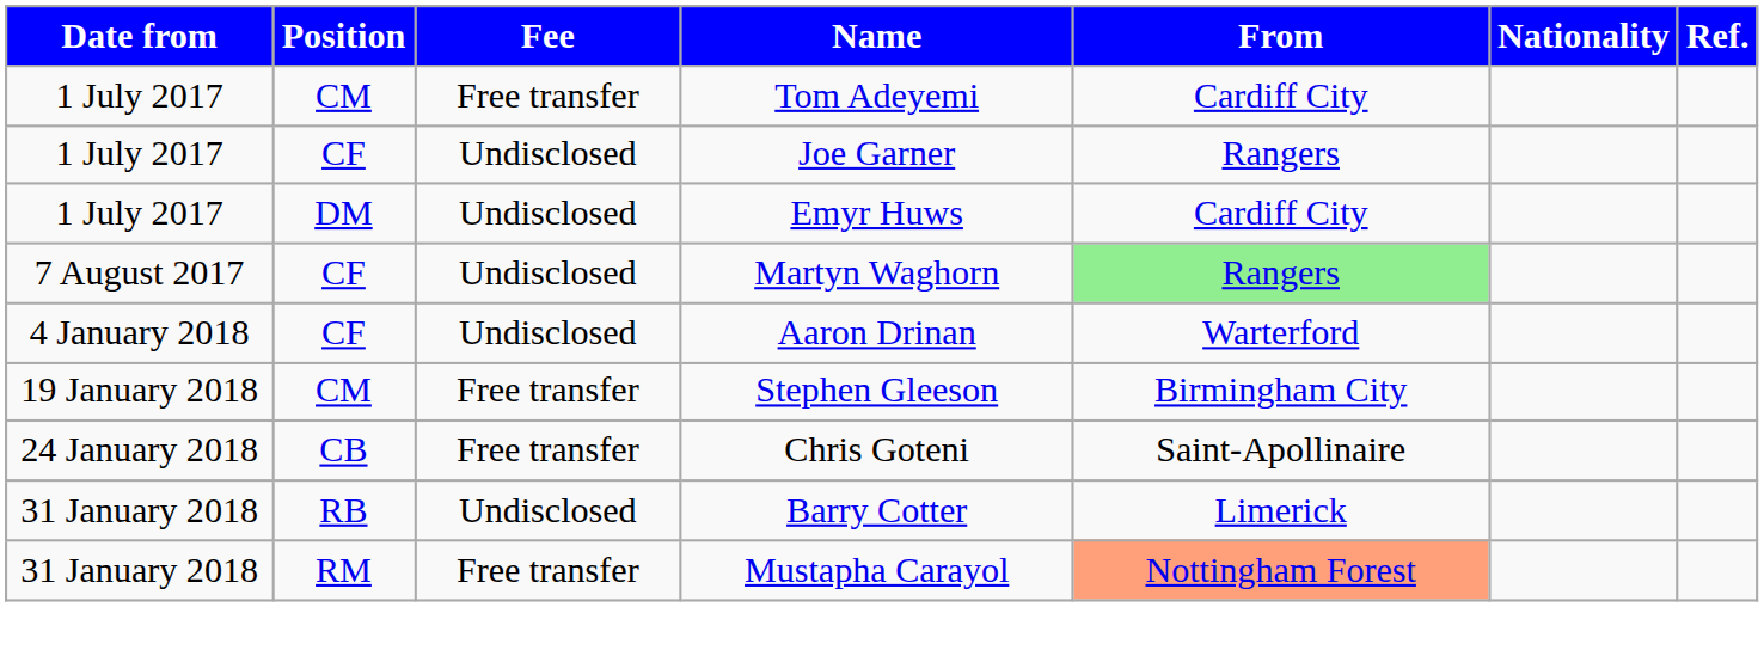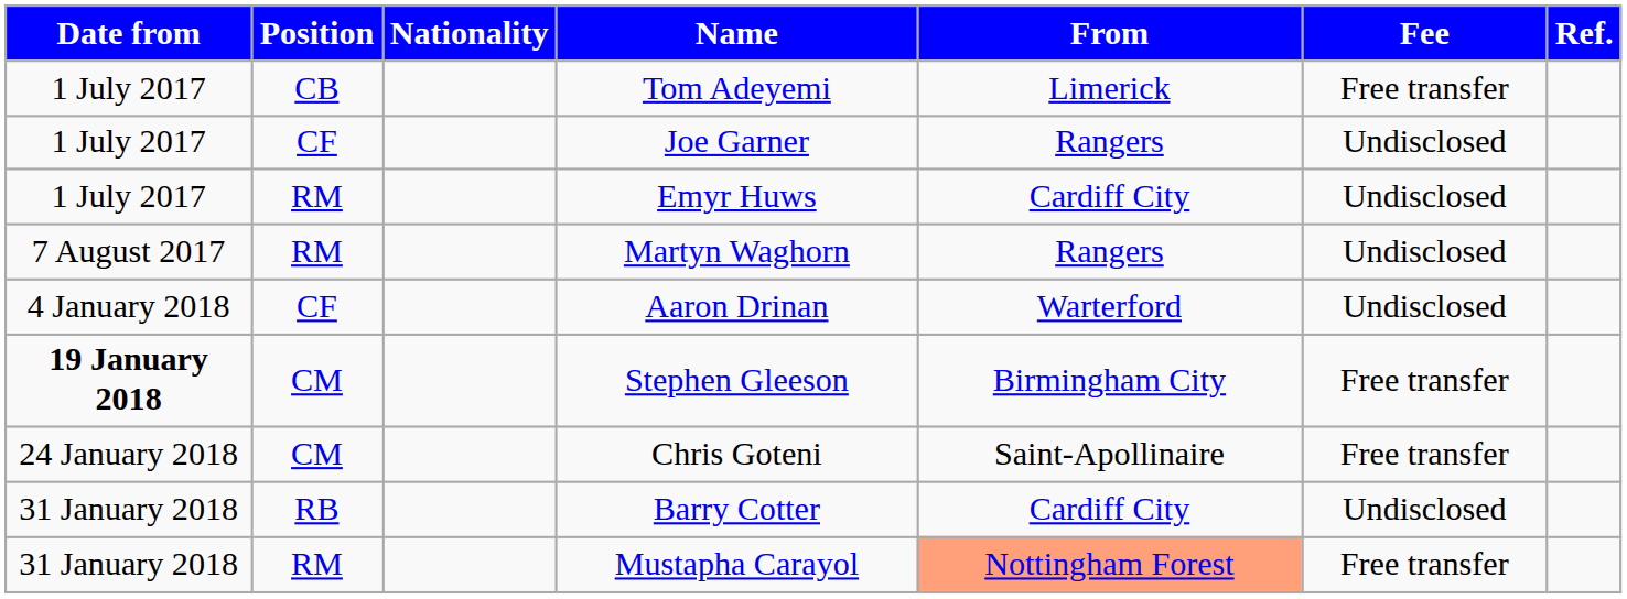 <table class="wikitable"  style="text-align:center; font-size:90%; ">
 <tr>
 <th style="background:#0000FF; color:white; width:100px;">Date from</th>
 <th style="background:#0000FF; color:white; width:50px;">Position</th>
-<th style="background:#0000FF; color:white; width:100px;">Fee</th>
+<th style="background:#0000FF; color:white; width:50px;">Nationality</th>
 <th style="background:#0000FF; color:white; width:150px;">Name</th>
 <th style="background:#0000FF; color:white; width:160px;">From</th>
-<th style="background:#0000FF; color:white; width:50px;">Nationality</th>
+<th style="background:#0000FF; color:white; width:100px;">Fee</th>
 <th style="background:#0000FF; color:white; width:25px;">Ref.</th>
 </tr>
 <tr>
 <td>1 July 2017</td>
-<td><a href='#'>CM</a></td>
+<td><a href='#'>CB</a></td>
+<td></td>
+<td><a href='#'>Tom Adeyemi</a></td>
+<td> <a href='#'>Limerick</a></td>
 <td>Free transfer</td>
-<td><a href='#'>Tom Adeyemi</a></td>
-<td> <a href='#'>Cardiff City</a></td>
-<td></td>
 <td></td>
 </tr>
 <tr>
 <td>1 July 2017</td>
 <td><a href='#'>CF</a></td>
-<td>Undisclosed</td>
+<td></td>
 <td><a href='#'>Joe Garner</a></td>
 <td> <a href='#'>Rangers</a></td>
-<td></td>
+<td>Undisclosed</td>
 <td></td>
 </tr>
 <tr>
 <td>1 July 2017</td>
-<td><a href='#'>DM</a></td>
-<td>Undisclosed</td>
+<td><a href='#'>RM</a></td>
+<td></td>
 <td><a href='#'>Emyr Huws</a></td>
 <td> <a href='#'>Cardiff City</a></td>
-<td></td>
+<td>Undisclosed</td>
 <td></td>
 </tr>
 <tr>
 <td>7 August 2017</td>
-<td><a href='#'>CF</a></td>
+<td><a href='#'>RM</a></td>
+<td></td>
+<td><a href='#'>Martyn Waghorn</a></td>
+<td> <a href='#'>Rangers</a></td>
 <td>Undisclosed</td>
-<td><a href='#'>Martyn Waghorn</a></td>
-<td style="background: lightgreen;"> <a href='#'>Rangers</a></td>
-<td></td>
 <td></td>
 </tr>
 <tr>
 <td>4 January 2018</td>
 <td><a href='#'>CF</a></td>
-<td>Undisclosed</td>
+<td></td>
 <td><a href='#'>Aaron Drinan</a></td>
 <td> <a href='#'>Warterford</a></td>
-<td></td>
+<td>Undisclosed</td>
 <td></td>
 </tr>
 <tr>
-<td>19 January 2018</td>
+<td><strong>19 January 2018</strong></td>
 <td><a href='#'>CM</a></td>
-<td>Free transfer</td>
+<td></td>
 <td><a href='#'>Stephen Gleeson</a></td>
 <td> <a href='#'>Birmingham City</a></td>
-<td></td>
+<td>Free transfer</td>
 <td></td>
 </tr>
 <tr>
 <td>24 January 2018</td>
-<td><a href='#'>CB</a></td>
-<td>Free transfer</td>
+<td><a href='#'>CM</a></td>
+<td></td>
 <td>Chris Goteni</td>
 <td> Saint-Apollinaire</td>
-<td></td>
+<td>Free transfer</td>
 <td></td>
 </tr>
 <tr>
 <td>31 January 2018</td>
 <td><a href='#'>RB</a></td>
+<td></td>
+<td><a href='#'>Barry Cotter</a></td>
+<td> <a href='#'>Cardiff City</a></td>
 <td>Undisclosed</td>
-<td><a href='#'>Barry Cotter</a></td>
-<td> <a href='#'>Limerick</a></td>
-<td></td>
 <td></td>
 </tr>
 <tr>
 <td>31 January 2018</td>
 <td><a href='#'>RM</a></td>
-<td>Free transfer</td>
+<td></td>
 <td><a href='#'>Mustapha Carayol</a></td>
 <td style="background: lightsalmon;"> <a href='#'>Nottingham Forest</a></td>
-<td></td>
+<td>Free transfer</td>
 <td></td>
 </tr>
 </table>
